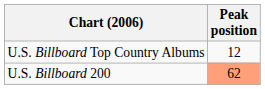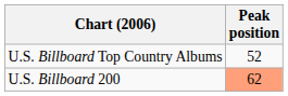 <table class="wikitable">
 <tr>
 <th>Chart (2006)</th>
 <th>Peak<br>position</th>
 </tr>
 <tr>
 <td>U.S. <em>Billboard</em> Top Country Albums</td>
-<td align="center">12</td>
+<td align="center">52</td>
 </tr>
 <tr>
 <td>U.S. <em>Billboard</em> 200</td>
 <td align="center" style="background: lightsalmon;">62</td>
 </tr>
 </table>
